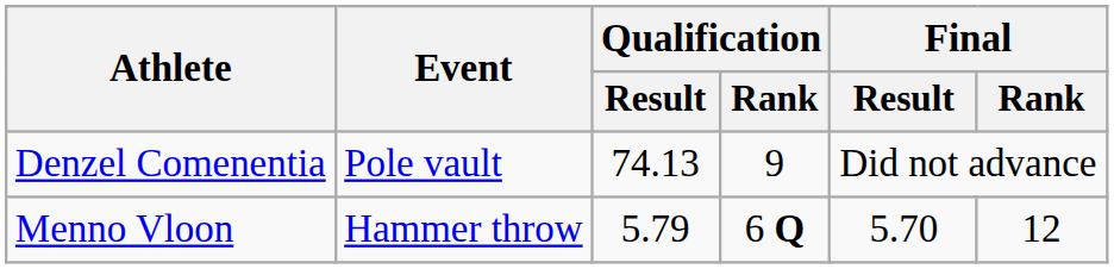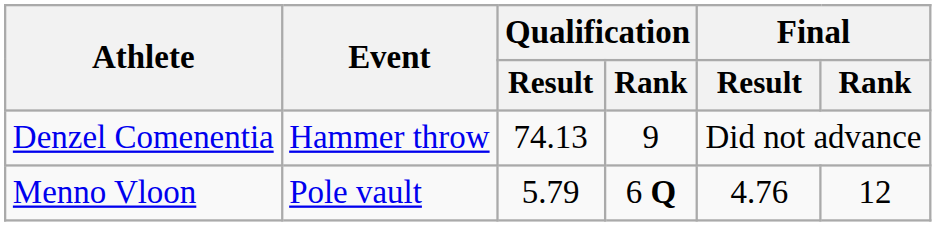 <table class=wikitable style="font-size:90%">
 <tr>
 <th rowspan="2">Athlete</th>
 <th rowspan="2">Event</th>
 <th colspan="2">Qualification</th>
 <th colspan="2">Final</th>
 </tr>
 <tr style="font-size:95%">
 <th>Result</th>
 <th>Rank</th>
 <th>Result</th>
 <th>Rank</th>
 </tr>
 <tr align=center>
 <td align=left><a href='#'>Denzel Comenentia</a></td>
-<td align=left><a href='#'>Pole vault</a></td>
+<td align=left><a href='#'>Hammer throw</a></td>
 <td>74.13</td>
 <td>9</td>
 <td colspan=2>Did not advance</td>
 </tr>
 <tr align=center>
 <td align=left><a href='#'>Menno Vloon</a></td>
-<td align=left><a href='#'>Hammer throw</a></td>
+<td align=left><a href='#'>Pole vault</a></td>
 <td>5.79</td>
 <td>6 <strong>Q</strong></td>
-<td>5.70</td>
+<td>4.76</td>
 <td>12</td>
 </tr>
 </table>
